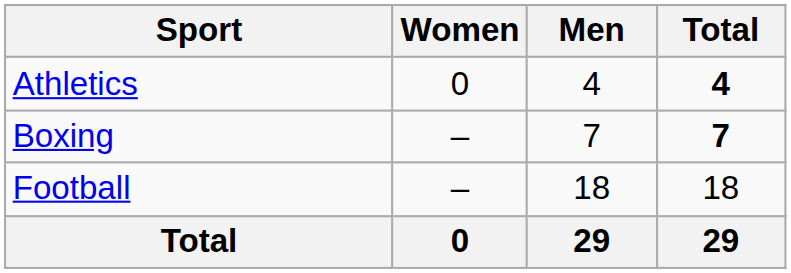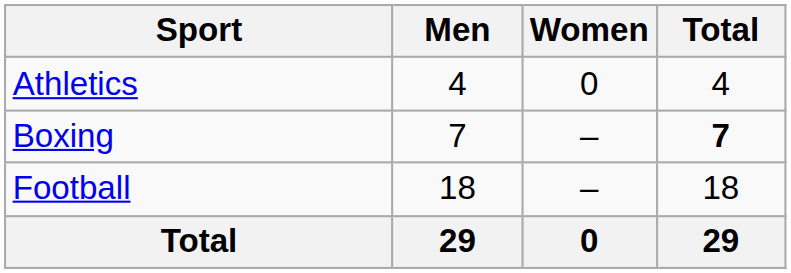 <table class="wikitable sortable" style="text-align:center;">
 <tr>
 <th width=180>Sport</th>
+<th width=55>Men</th>
 <th width=55>Women</th>
-<th width=55>Men</th>
 <th width=55>Total</th>
 </tr>
 <tr>
 <td align=left><a href='#'>Athletics</a></td>
+<td>4</td>
 <td>0</td>
 <td>4</td>
-<td><strong>4</strong></td>
 </tr>
 <tr>
 <td align=left><a href='#'>Boxing</a></td>
+<td>7</td>
 <td>–</td>
-<td>7</td>
 <td><strong>7</strong></td>
 </tr>
 <tr>
 <td align=left><a href='#'>Football</a></td>
+<td>18</td>
 <td>–</td>
-<td>18</td>
 <td>18</td>
 </tr>
 <tr>
 <th>Total</th>
+<th>29</th>
 <th>0</th>
-<th>29</th>
 <th>29</th>
 </tr>
 </table>
